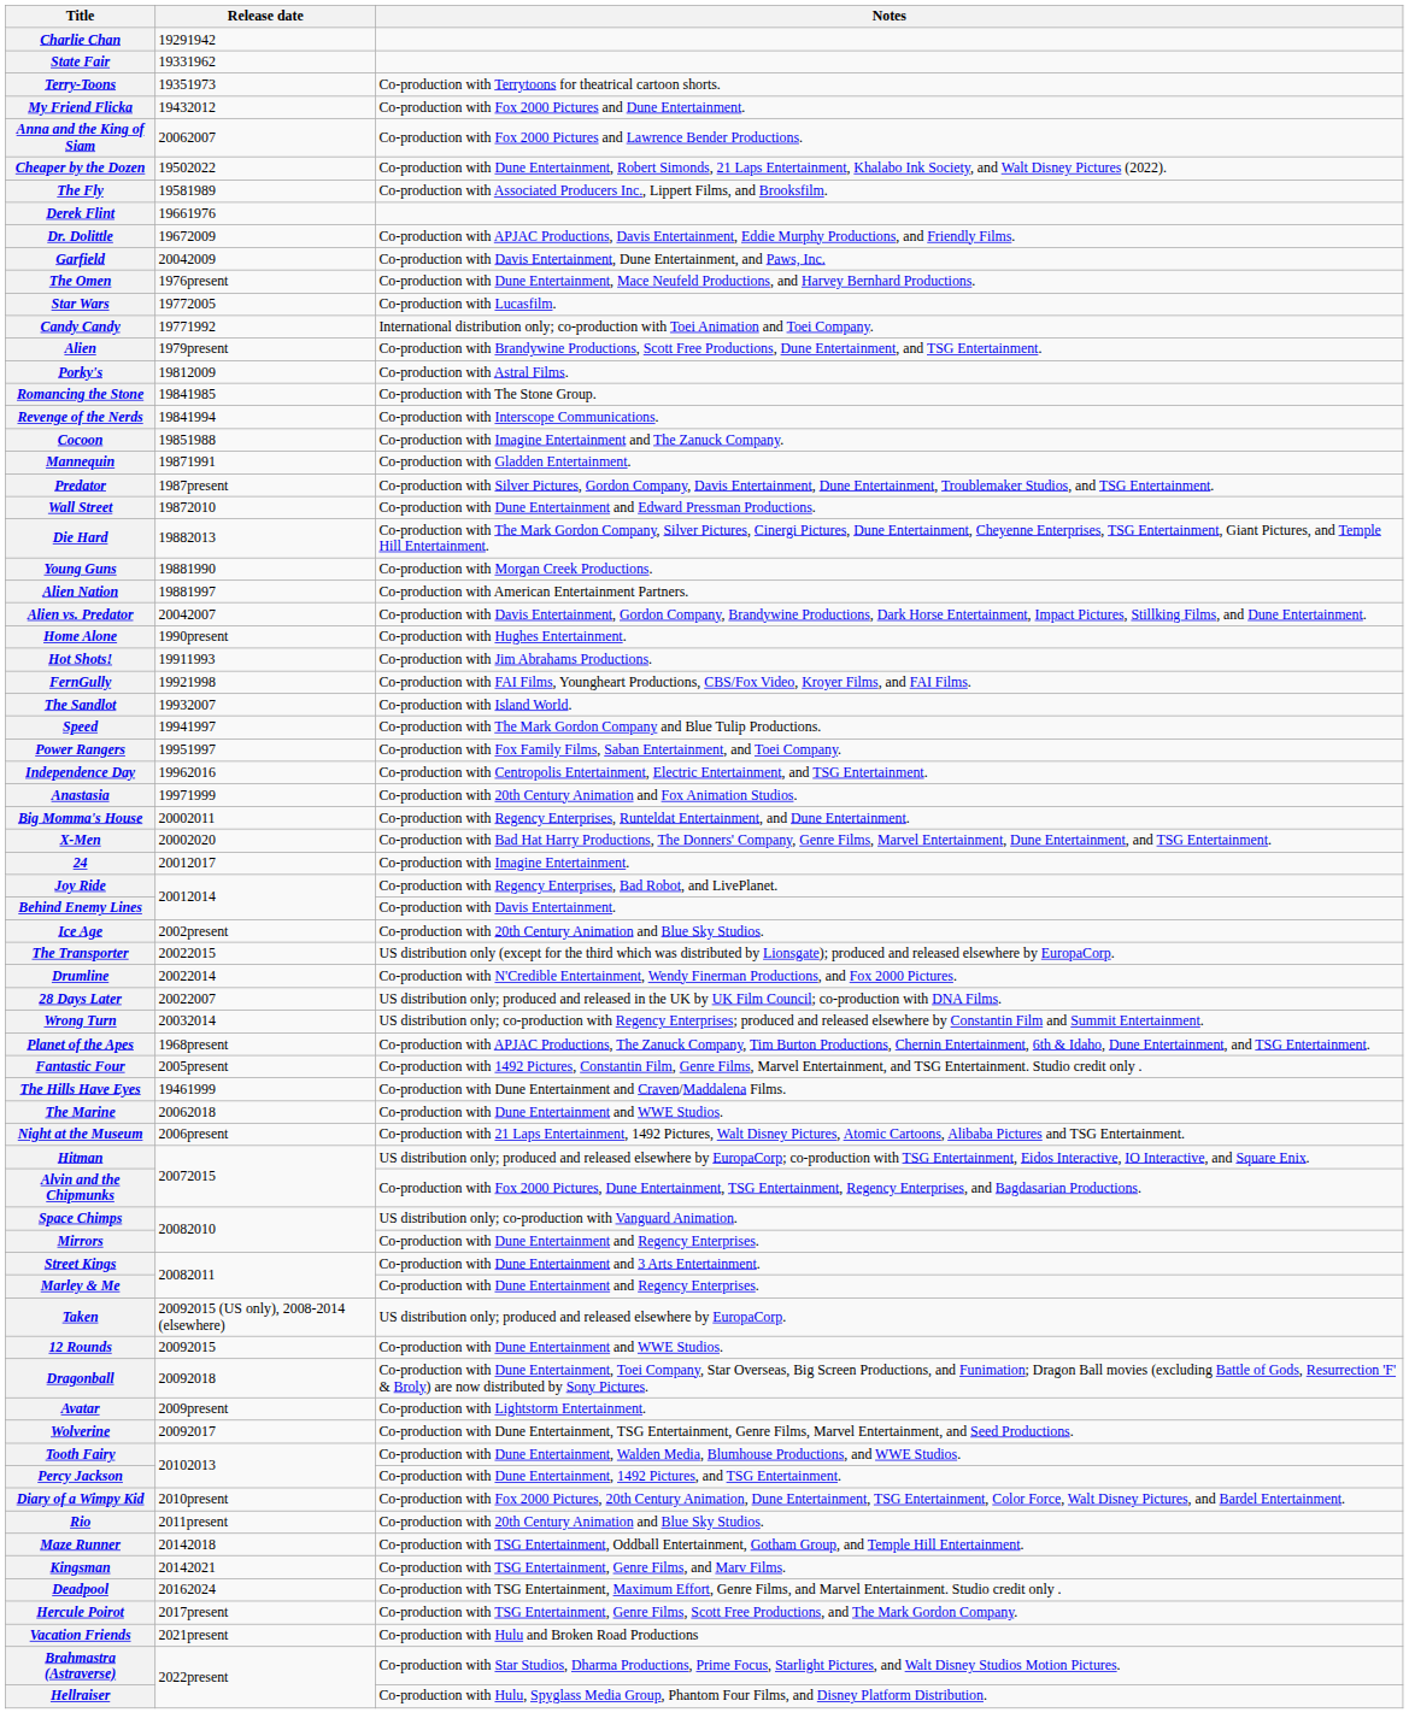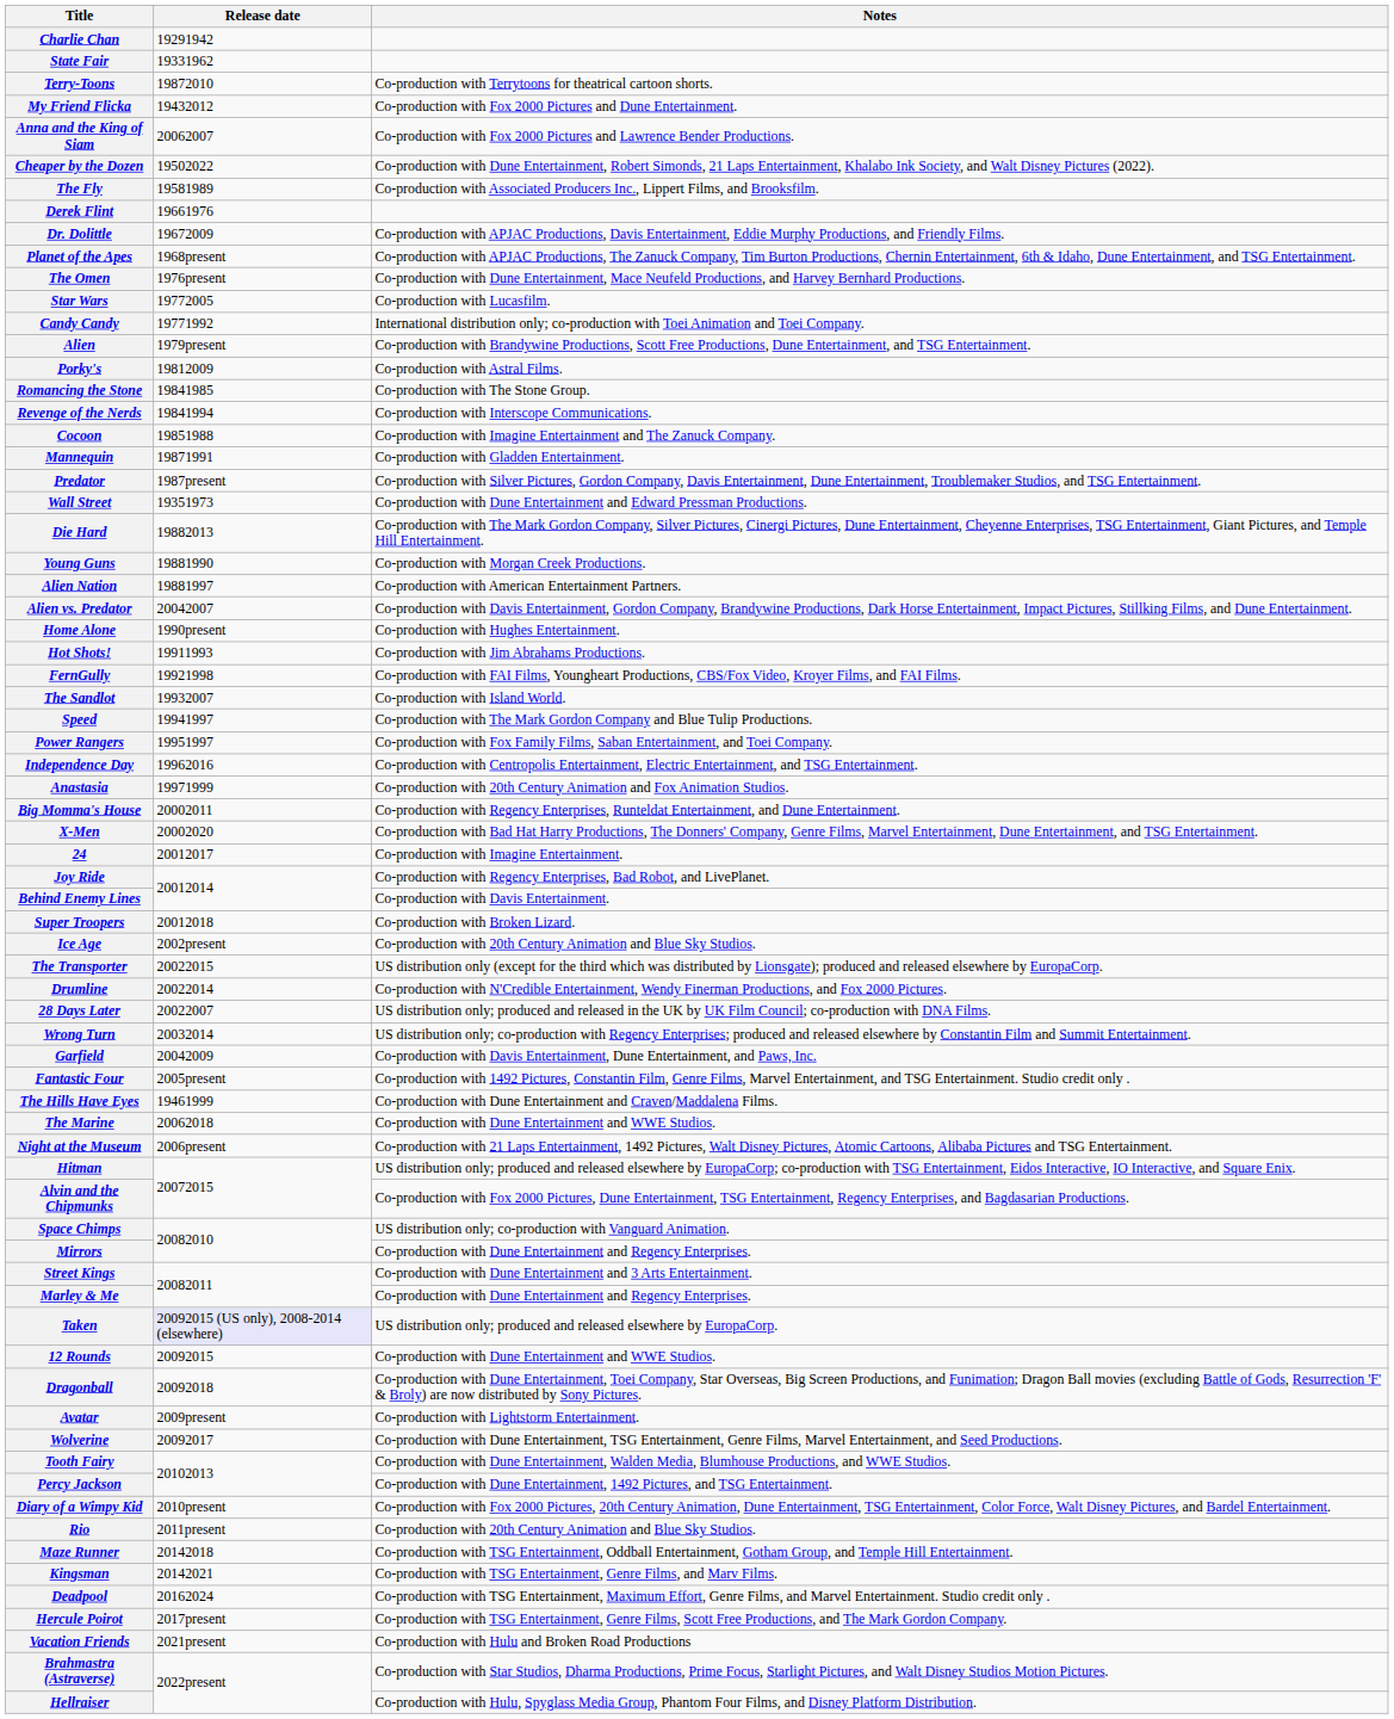 <table class="wikitable plainrowheaders sortable">
 <tr>
 <th scope="col">Title</th>
 <th scope="col">Release date</th>
 <th scope="col" class="unsortable">Notes</th>
 </tr>
 <tr>
 <th scope="row"><em><a href='#'>Charlie Chan</a></em></th>
 <td>19291942</td>
 <td></td>
 </tr>
 <tr>
 <th scope="row"><em><a href='#'>State Fair</a></em></th>
 <td>19331962</td>
 <td></td>
 </tr>
 <tr>
 <th scope="row"><em><a href='#'>Terry-Toons</a></em></th>
-<td>19351973</td>
+<td>19872010</td>
 <td>Co-production with <a href='#'>Terrytoons</a> for theatrical cartoon shorts.</td>
 </tr>
 <tr>
 <th scope="row"><em><a href='#'>My Friend Flicka</a></em></th>
 <td>19432012</td>
 <td>Co-production with <a href='#'>Fox 2000 Pictures</a> and <a href='#'>Dune Entertainment</a>.</td>
 </tr>
 <tr>
 <th scope="row"><em><a href='#'>Anna and the King of Siam</a></em></th>
 <td>20062007</td>
 <td>Co-production with <a href='#'>Fox 2000 Pictures</a> and <a href='#'>Lawrence Bender Productions</a>.</td>
 </tr>
 <tr>
 <th scope="row"><em><a href='#'>Cheaper by the Dozen</a></em></th>
 <td>19502022</td>
 <td>Co-production with <a href='#'>Dune Entertainment</a>, <a href='#'>Robert Simonds</a>, <a href='#'>21 Laps Entertainment</a>, <a href='#'>Khalabo Ink Society</a>, and <a href='#'>Walt Disney Pictures</a> (2022).</td>
 </tr>
 <tr>
 <th scope="row"><em><a href='#'>The Fly</a></em></th>
 <td>19581989</td>
 <td>Co-production with <a href='#'>Associated Producers Inc.</a>, Lippert Films, and <a href='#'>Brooksfilm</a>.</td>
 </tr>
 <tr>
 <th scope="row"><em><a href='#'>Derek Flint</a></em></th>
 <td>19661976</td>
 <td></td>
 </tr>
 <tr>
 <th scope="row"><em><a href='#'>Dr. Dolittle</a></em></th>
 <td>19672009</td>
 <td>Co-production with <a href='#'>APJAC Productions</a>, <a href='#'>Davis Entertainment</a>, <a href='#'>Eddie Murphy Productions</a>, and <a href='#'>Friendly Films</a>.</td>
 </tr>
 <tr>
-<th scope="row"><em><a href='#'>Garfield</a></em></th>
-<td>20042009</td>
-<td>Co-production with <a href='#'>Davis Entertainment</a>, Dune Entertainment, and <a href='#'>Paws, Inc.</a></td>
+<th scope="row"><em><a href='#'>Planet of the Apes</a></em></th>
+<td>1968present</td>
+<td>Co-production with <a href='#'>APJAC Productions</a>, <a href='#'>The Zanuck Company</a>, <a href='#'>Tim Burton Productions</a>, <a href='#'>Chernin Entertainment</a>, <a href='#'>6th & Idaho</a>, <a href='#'>Dune Entertainment</a>, and <a href='#'>TSG Entertainment</a>.</td>
 </tr>
 <tr>
 <th scope="row"><em><a href='#'>The Omen</a></em></th>
 <td>1976present</td>
 <td>Co-production with <a href='#'>Dune Entertainment</a>, <a href='#'>Mace Neufeld Productions</a>, and <a href='#'>Harvey Bernhard Productions</a>.</td>
 </tr>
 <tr>
 <th scope="row"><em><a href='#'>Star Wars</a></em></th>
 <td>19772005</td>
 <td>Co-production with <a href='#'>Lucasfilm</a>.</td>
 </tr>
 <tr>
 <th scope="row"><em><a href='#'>Candy Candy</a></em></th>
 <td>19771992</td>
 <td>International distribution only; co-production with <a href='#'>Toei Animation</a> and <a href='#'>Toei Company</a>.</td>
 </tr>
 <tr>
 <th scope="row"><em><a href='#'>Alien</a></em></th>
 <td>1979present</td>
 <td>Co-production with <a href='#'>Brandywine Productions</a>, <a href='#'>Scott Free Productions</a>, <a href='#'>Dune Entertainment</a>, and <a href='#'>TSG Entertainment</a>.</td>
 </tr>
 <tr>
 <th scope="row"><em><a href='#'>Porky's</a></em></th>
 <td>19812009</td>
 <td>Co-production with <a href='#'>Astral Films</a>.</td>
 </tr>
 <tr>
 <th scope="row"><em><a href='#'>Romancing the Stone</a></em></th>
 <td>19841985</td>
 <td>Co-production with The Stone Group.</td>
 </tr>
 <tr>
 <th scope="row"><em><a href='#'>Revenge of the Nerds</a></em></th>
 <td>19841994</td>
 <td>Co-production with <a href='#'>Interscope Communications</a>.</td>
 </tr>
 <tr>
 <th scope="row"><em><a href='#'>Cocoon</a></em></th>
 <td>19851988</td>
 <td>Co-production with <a href='#'>Imagine Entertainment</a> and <a href='#'>The Zanuck Company</a>.</td>
 </tr>
 <tr>
 <th scope="row"><em><a href='#'>Mannequin</a></em></th>
 <td>19871991</td>
 <td>Co-production with <a href='#'>Gladden Entertainment</a>.</td>
 </tr>
 <tr>
 <th scope="row"><em><a href='#'>Predator</a></em></th>
 <td>1987present</td>
 <td>Co-production with <a href='#'>Silver Pictures</a>, <a href='#'>Gordon Company</a>, <a href='#'>Davis Entertainment</a>, <a href='#'>Dune Entertainment</a>, <a href='#'>Troublemaker Studios</a>, and <a href='#'>TSG Entertainment</a>.</td>
 </tr>
 <tr>
 <th scope="row"><em><a href='#'>Wall Street</a></em></th>
-<td>19872010</td>
+<td>19351973</td>
 <td>Co-production with <a href='#'>Dune Entertainment</a> and <a href='#'>Edward Pressman Productions</a>.</td>
 </tr>
 <tr>
 <th scope="row"><em><a href='#'>Die Hard</a></em></th>
 <td>19882013</td>
 <td>Co-production with <a href='#'>The Mark Gordon Company</a>, <a href='#'>Silver Pictures</a>, <a href='#'>Cinergi Pictures</a>, <a href='#'>Dune Entertainment</a>, <a href='#'>Cheyenne Enterprises</a>, <a href='#'>TSG Entertainment</a>, Giant Pictures, and <a href='#'>Temple Hill Entertainment</a>.</td>
 </tr>
 <tr>
 <th scope="row"><em><a href='#'>Young Guns</a></em></th>
 <td>19881990</td>
 <td>Co-production with <a href='#'>Morgan Creek Productions</a>.</td>
 </tr>
 <tr>
 <th scope="row"><em><a href='#'>Alien Nation</a></em></th>
 <td>19881997</td>
 <td>Co-production with American Entertainment Partners.</td>
 </tr>
 <tr>
 <th scope="row"><em><a href='#'>Alien vs. Predator</a></em></th>
 <td>20042007</td>
 <td>Co-production with <a href='#'>Davis Entertainment</a>, <a href='#'>Gordon Company</a>, <a href='#'>Brandywine Productions</a>, <a href='#'>Dark Horse Entertainment</a>, <a href='#'>Impact Pictures</a>, <a href='#'>Stillking Films</a>, and <a href='#'>Dune Entertainment</a>.</td>
 </tr>
 <tr>
 <th scope="row"><em><a href='#'>Home Alone</a></em></th>
 <td>1990present</td>
 <td>Co-production with <a href='#'>Hughes Entertainment</a>.</td>
 </tr>
 <tr>
 <th scope="row"><em><a href='#'>Hot Shots!</a></em></th>
 <td>19911993</td>
 <td>Co-production with <a href='#'>Jim Abrahams Productions</a>.</td>
 </tr>
 <tr>
 <th scope="row"><em><a href='#'>FernGully</a></em></th>
 <td>19921998</td>
 <td>Co-production with <a href='#'>FAI Films</a>, Youngheart Productions, <a href='#'>CBS/Fox Video</a>, <a href='#'>Kroyer Films</a>, and <a href='#'>FAI Films</a>.</td>
 </tr>
 <tr>
 <th scope="row"><em><a href='#'>The Sandlot</a></em></th>
 <td>19932007</td>
 <td>Co-production with <a href='#'>Island World</a>.</td>
 </tr>
 <tr>
 <th scope="row"><em><a href='#'>Speed</a></em></th>
 <td>19941997</td>
 <td>Co-production with <a href='#'>The Mark Gordon Company</a> and Blue Tulip Productions.</td>
 </tr>
 <tr>
 <th scope="row"><em><a href='#'>Power Rangers</a></em></th>
 <td>19951997</td>
 <td>Co-production with <a href='#'>Fox Family Films</a>, <a href='#'>Saban Entertainment</a>, and <a href='#'>Toei Company</a>.</td>
 </tr>
 <tr>
 <th scope="row"><em><a href='#'>Independence Day</a></em></th>
 <td>19962016</td>
 <td>Co-production with <a href='#'>Centropolis Entertainment</a>, <a href='#'>Electric Entertainment</a>, and <a href='#'>TSG Entertainment</a>.</td>
 </tr>
 <tr>
 <th scope="row"><em><a href='#'>Anastasia</a></em></th>
 <td>19971999</td>
 <td>Co-production with <a href='#'>20th Century Animation</a> and <a href='#'>Fox Animation Studios</a>.</td>
 </tr>
 <tr>
 <th scope="row"><em><a href='#'>Big Momma's House</a></em></th>
 <td>20002011</td>
 <td>Co-production with <a href='#'>Regency Enterprises</a>, <a href='#'>Runteldat Entertainment</a>, and <a href='#'>Dune Entertainment</a>.</td>
 </tr>
 <tr>
 <th scope="row"><em><a href='#'>X-Men</a></em></th>
 <td>20002020</td>
 <td>Co-production with <a href='#'>Bad Hat Harry Productions</a>, <a href='#'>The Donners' Company</a>, <a href='#'>Genre Films</a>, <a href='#'>Marvel Entertainment</a>, <a href='#'>Dune Entertainment</a>, and <a href='#'>TSG Entertainment</a>.</td>
 </tr>
 <tr>
 <th scope="row"><em><a href='#'>24</a></em></th>
 <td>20012017</td>
 <td>Co-production with <a href='#'>Imagine Entertainment</a>.</td>
 </tr>
 <tr>
 <th scope="row"><em><a href='#'>Joy Ride</a></em></th>
 <td rowspan="2">20012014</td>
 <td>Co-production with <a href='#'>Regency Enterprises</a>, <a href='#'>Bad Robot</a>, and LivePlanet.</td>
 </tr>
 <tr>
 <th scope="row"><em><a href='#'>Behind Enemy Lines</a></em></th>
 <td>Co-production with <a href='#'>Davis Entertainment</a>.</td>
 </tr>
 <tr>
+<th scope="row"><em><a href='#'>Super Troopers</a></em></th>
+<td>20012018</td>
+<td>Co-production with <a href='#'>Broken Lizard</a>.</td>
+</tr>
+<tr>
 <th scope="row"><em><a href='#'>Ice Age</a></em></th>
 <td>2002present</td>
 <td>Co-production with <a href='#'>20th Century Animation</a> and <a href='#'>Blue Sky Studios</a>.</td>
 </tr>
 <tr>
 <th scope="row"><em><a href='#'>The Transporter</a></em></th>
 <td>20022015</td>
 <td>US distribution only (except for the third which was distributed by <a href='#'>Lionsgate</a>); produced and released elsewhere by <a href='#'>EuropaCorp</a>.</td>
 </tr>
 <tr>
 <th scope="row"><em><a href='#'>Drumline</a></em></th>
 <td>20022014</td>
 <td>Co-production with <a href='#'>N'Credible Entertainment</a>, <a href='#'>Wendy Finerman Productions</a>, and <a href='#'>Fox 2000 Pictures</a>.</td>
 </tr>
 <tr>
 <th scope="row"><em><a href='#'>28 Days Later</a></em></th>
 <td>20022007</td>
 <td>US distribution only; produced and released in the UK by <a href='#'>UK Film Council</a>; co-production with <a href='#'>DNA Films</a>.</td>
 </tr>
 <tr>
 <th scope="row"><em><a href='#'>Wrong Turn</a></em></th>
 <td>20032014</td>
 <td>US distribution only; co-production with <a href='#'>Regency Enterprises</a>; produced and released elsewhere by <a href='#'>Constantin Film</a> and <a href='#'>Summit Entertainment</a>.</td>
 </tr>
 <tr>
-<th scope="row"><em><a href='#'>Planet of the Apes</a></em></th>
-<td>1968present</td>
-<td>Co-production with <a href='#'>APJAC Productions</a>, <a href='#'>The Zanuck Company</a>, <a href='#'>Tim Burton Productions</a>, <a href='#'>Chernin Entertainment</a>, <a href='#'>6th & Idaho</a>, <a href='#'>Dune Entertainment</a>, and <a href='#'>TSG Entertainment</a>.</td>
+<th scope="row"><em><a href='#'>Garfield</a></em></th>
+<td>20042009</td>
+<td>Co-production with <a href='#'>Davis Entertainment</a>, Dune Entertainment, and <a href='#'>Paws, Inc.</a></td>
 </tr>
 <tr>
 <th scope="row"><em><a href='#'>Fantastic Four</a></em></th>
 <td>2005present</td>
 <td>Co-production with <a href='#'>1492 Pictures</a>, <a href='#'>Constantin Film</a>, <a href='#'>Genre Films</a>, Marvel Entertainment, and TSG Entertainment. Studio credit only .</td>
 </tr>
 <tr>
 <th scope="row"><em><a href='#'>The Hills Have Eyes</a></em></th>
 <td>19461999</td>
 <td>Co-production with Dune Entertainment and <a href='#'>Craven</a>/<a href='#'>Maddalena</a> Films.</td>
 </tr>
 <tr>
 <th scope="row"><em><a href='#'>The Marine</a></em></th>
 <td>20062018</td>
 <td>Co-production with <a href='#'>Dune Entertainment</a> and <a href='#'>WWE Studios</a>.</td>
 </tr>
 <tr>
 <th scope="row"><em><a href='#'>Night at the Museum</a></em></th>
 <td>2006present</td>
 <td>Co-production with <a href='#'>21 Laps Entertainment</a>, 1492 Pictures, <a href='#'>Walt Disney Pictures</a>, <a href='#'>Atomic Cartoons</a>, <a href='#'>Alibaba Pictures</a> and TSG Entertainment.</td>
 </tr>
 <tr>
 <th scope="row"><em><a href='#'>Hitman</a></em></th>
 <td rowspan="2">20072015</td>
 <td>US distribution only; produced and released elsewhere by <a href='#'>EuropaCorp</a>; co-production with <a href='#'>TSG Entertainment</a>, <a href='#'>Eidos Interactive</a>, <a href='#'>IO Interactive</a>, and <a href='#'>Square Enix</a>.</td>
 </tr>
 <tr>
 <th scope="row"><em><a href='#'>Alvin and the Chipmunks</a></em></th>
 <td>Co-production with <a href='#'>Fox 2000 Pictures</a>, <a href='#'>Dune Entertainment</a>, <a href='#'>TSG Entertainment</a>, <a href='#'>Regency Enterprises</a>, and <a href='#'>Bagdasarian Productions</a>.</td>
 </tr>
 <tr>
 <th scope="row"><em><a href='#'>Space Chimps</a></em></th>
 <td rowspan="2">20082010</td>
 <td>US distribution only; co-production with <a href='#'>Vanguard Animation</a>.</td>
 </tr>
 <tr>
 <th scope="row"><em><a href='#'>Mirrors</a></em></th>
 <td>Co-production with <a href='#'>Dune Entertainment</a> and <a href='#'>Regency Enterprises</a>.</td>
 </tr>
 <tr>
 <th scope="row"><em><a href='#'>Street Kings</a></em></th>
 <td rowspan="2">20082011</td>
 <td>Co-production with <a href='#'>Dune Entertainment</a> and <a href='#'>3 Arts Entertainment</a>.</td>
 </tr>
 <tr>
 <th scope="row"><em><a href='#'>Marley & Me</a></em></th>
 <td>Co-production with <a href='#'>Dune Entertainment</a> and <a href='#'>Regency Enterprises</a>.</td>
 </tr>
 <tr>
 <th scope="row"><em><a href='#'>Taken</a></em></th>
-<td>20092015 (US only), 2008-2014 (elsewhere)</td>
+<td style="background: lavender;">20092015 (US only), 2008-2014 (elsewhere)</td>
 <td>US distribution only; produced and released elsewhere by <a href='#'>EuropaCorp</a>.</td>
 </tr>
 <tr>
 <th scope="row"><em><a href='#'>12 Rounds</a></em></th>
 <td>20092015</td>
 <td>Co-production with <a href='#'>Dune Entertainment</a> and <a href='#'>WWE Studios</a>.</td>
 </tr>
 <tr>
 <th scope="row"><em><a href='#'>Dragonball</a></em></th>
 <td>20092018</td>
 <td>Co-production with <a href='#'>Dune Entertainment</a>, <a href='#'>Toei Company</a>, Star Overseas, Big Screen Productions, and <a href='#'>Funimation</a>; Dragon Ball movies (excluding <a href='#'>Battle of Gods</a>, <a href='#'>Resurrection 'F'</a> & <a href='#'>Broly</a>) are now distributed by <a href='#'>Sony Pictures</a>.</td>
 </tr>
 <tr>
 <th scope="row"><em><a href='#'>Avatar</a></em></th>
 <td>2009present</td>
 <td>Co-production with <a href='#'>Lightstorm Entertainment</a>.</td>
 </tr>
 <tr>
 <th scope="row"><em><a href='#'>Wolverine</a></em></th>
 <td>20092017</td>
 <td>Co-production with Dune Entertainment, TSG Entertainment, Genre Films, Marvel Entertainment, and <a href='#'>Seed Productions</a>.</td>
 </tr>
 <tr>
 <th scope="row"><em><a href='#'>Tooth Fairy</a></em></th>
 <td rowspan="2">20102013</td>
 <td>Co-production with <a href='#'>Dune Entertainment</a>, <a href='#'>Walden Media</a>, <a href='#'>Blumhouse Productions</a>, and <a href='#'>WWE Studios</a>.</td>
 </tr>
 <tr>
 <th scope="row"><em><a href='#'>Percy Jackson</a></em></th>
 <td>Co-production with <a href='#'>Dune Entertainment</a>, <a href='#'>1492 Pictures</a>, and <a href='#'>TSG Entertainment</a>.</td>
 </tr>
 <tr>
 <th scope="row"><em><a href='#'>Diary of a Wimpy Kid</a></em></th>
 <td>2010present</td>
 <td>Co-production with <a href='#'>Fox 2000 Pictures</a>, <a href='#'>20th Century Animation</a>, <a href='#'>Dune Entertainment</a>, <a href='#'>TSG Entertainment</a>, <a href='#'>Color Force</a>, <a href='#'>Walt Disney Pictures</a>, and <a href='#'>Bardel Entertainment</a>.</td>
 </tr>
 <tr>
 <th scope="row"><em><a href='#'>Rio</a></em></th>
 <td>2011present</td>
 <td>Co-production with <a href='#'>20th Century Animation</a> and <a href='#'>Blue Sky Studios</a>.</td>
 </tr>
 <tr>
 <th scope="row"><em><a href='#'>Maze Runner</a></em></th>
 <td>20142018</td>
 <td>Co-production with <a href='#'>TSG Entertainment</a>, Oddball Entertainment, <a href='#'>Gotham Group</a>, and <a href='#'>Temple Hill Entertainment</a>.</td>
 </tr>
 <tr>
 <th scope="row"><em><a href='#'>Kingsman</a></em></th>
 <td>20142021</td>
 <td>Co-production with <a href='#'>TSG Entertainment</a>, <a href='#'>Genre Films</a>, and <a href='#'>Marv Films</a>.</td>
 </tr>
 <tr>
 <th scope="row"><em><a href='#'>Deadpool</a></em></th>
 <td>20162024</td>
 <td>Co-production with TSG Entertainment, <a href='#'>Maximum Effort</a>, Genre Films, and Marvel Entertainment. Studio credit only .</td>
 </tr>
 <tr>
 <th scope="row"><em><a href='#'>Hercule Poirot</a></em></th>
 <td>2017present</td>
 <td>Co-production with <a href='#'>TSG Entertainment</a>, <a href='#'>Genre Films</a>, <a href='#'>Scott Free Productions</a>, and <a href='#'>The Mark Gordon Company</a>.</td>
 </tr>
 <tr>
 <th scope="row"><em><a href='#'>Vacation Friends</a></em></th>
 <td>2021present</td>
 <td>Co-production with <a href='#'>Hulu</a> and Broken Road Productions</td>
 </tr>
 <tr>
 <th scope="row"><em><a href='#'>Brahmastra (Astraverse)</a></em></th>
 <td rowspan="2">2022present</td>
 <td>Co-production with <a href='#'>Star Studios</a>, <a href='#'>Dharma Productions</a>, <a href='#'>Prime Focus</a>, <a href='#'>Starlight Pictures</a>, and <a href='#'>Walt Disney Studios Motion Pictures</a>.</td>
 </tr>
 <tr>
 <th scope="row"><em><a href='#'>Hellraiser</a></em></th>
 <td>Co-production with <a href='#'>Hulu</a>, <a href='#'>Spyglass Media Group</a>, Phantom Four Films, and <a href='#'>Disney Platform Distribution</a>.</td>
 </tr>
 </table>
